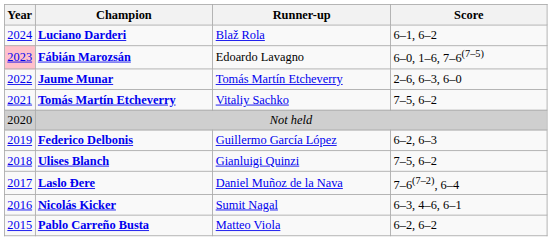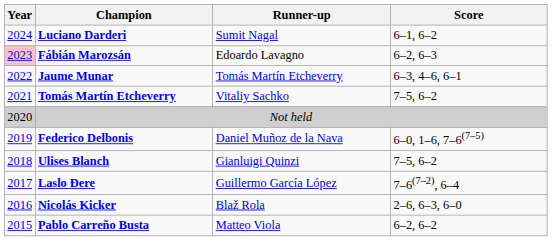 <table class="wikitable" style="font-size:90%">
 <tr>
 <th>Year</th>
 <th width="200">Champion</th>
 <th width="200">Runner-up</th>
 <th width="175">Score</th>
 </tr>
 <tr>
 <td><a href='#'>2024</a></td>
 <td> <strong><a href='#'>Luciano Darderi</a></strong></td>
-<td> <a href='#'>Blaž Rola</a></td>
+<td> <a href='#'>Sumit Nagal</a></td>
 <td>6–1, 6–2</td>
 </tr>
 <tr>
 <td style="background: pink;"><a href='#'>2023</a></td>
 <td> <strong><a href='#'>Fábián Marozsán</a></strong></td>
 <td> Edoardo Lavagno</td>
-<td>6–0, 1–6, 7–6<sup>(7–5)</sup></td>
+<td>6–2, 6–3</td>
 </tr>
 <tr>
 <td><a href='#'>2022</a></td>
 <td> <strong><a href='#'>Jaume Munar</a></strong></td>
 <td> <a href='#'>Tomás Martín Etcheverry</a></td>
-<td>2–6, 6–3, 6–0</td>
+<td>6–3, 4–6, 6–1</td>
 </tr>
 <tr>
 <td><a href='#'>2021</a></td>
 <td> <strong><a href='#'>Tomás Martín Etcheverry</a></strong></td>
 <td> <a href='#'>Vitaliy Sachko</a></td>
 <td>7–5, 6–2</td>
 </tr>
 <tr>
 <td style="background:#cfcfcf">2020</td>
 <td colspan=3 align=center style="background:#cfcfcf"><em>Not held</em></td>
 </tr>
 <tr>
 <td><a href='#'>2019</a></td>
 <td> <strong><a href='#'>Federico Delbonis</a></strong></td>
-<td> <a href='#'>Guillermo García López</a></td>
-<td>6–2, 6–3</td>
+<td> <a href='#'>Daniel Muñoz de la Nava</a></td>
+<td>6–0, 1–6, 7–6<sup>(7–5)</sup></td>
 </tr>
 <tr>
 <td><a href='#'>2018</a></td>
 <td> <strong><a href='#'>Ulises Blanch</a></strong></td>
 <td> <a href='#'>Gianluigi Quinzi</a></td>
 <td>7–5, 6–2</td>
 </tr>
 <tr>
 <td><a href='#'>2017</a></td>
 <td> <strong><a href='#'>Laslo Đere</a></strong></td>
-<td> <a href='#'>Daniel Muñoz de la Nava</a></td>
+<td> <a href='#'>Guillermo García López</a></td>
 <td>7–6<sup>(7–2)</sup>, 6–4</td>
 </tr>
 <tr>
 <td><a href='#'>2016</a></td>
 <td> <strong><a href='#'>Nicolás Kicker</a></strong></td>
-<td> <a href='#'>Sumit Nagal</a></td>
-<td>6–3, 4–6, 6–1</td>
+<td> <a href='#'>Blaž Rola</a></td>
+<td>2–6, 6–3, 6–0</td>
 </tr>
 <tr>
 <td><a href='#'>2015</a></td>
 <td> <strong><a href='#'>Pablo Carreño Busta</a></strong></td>
 <td> <a href='#'>Matteo Viola</a></td>
 <td>6–2, 6–2</td>
 </tr>
 </table>
